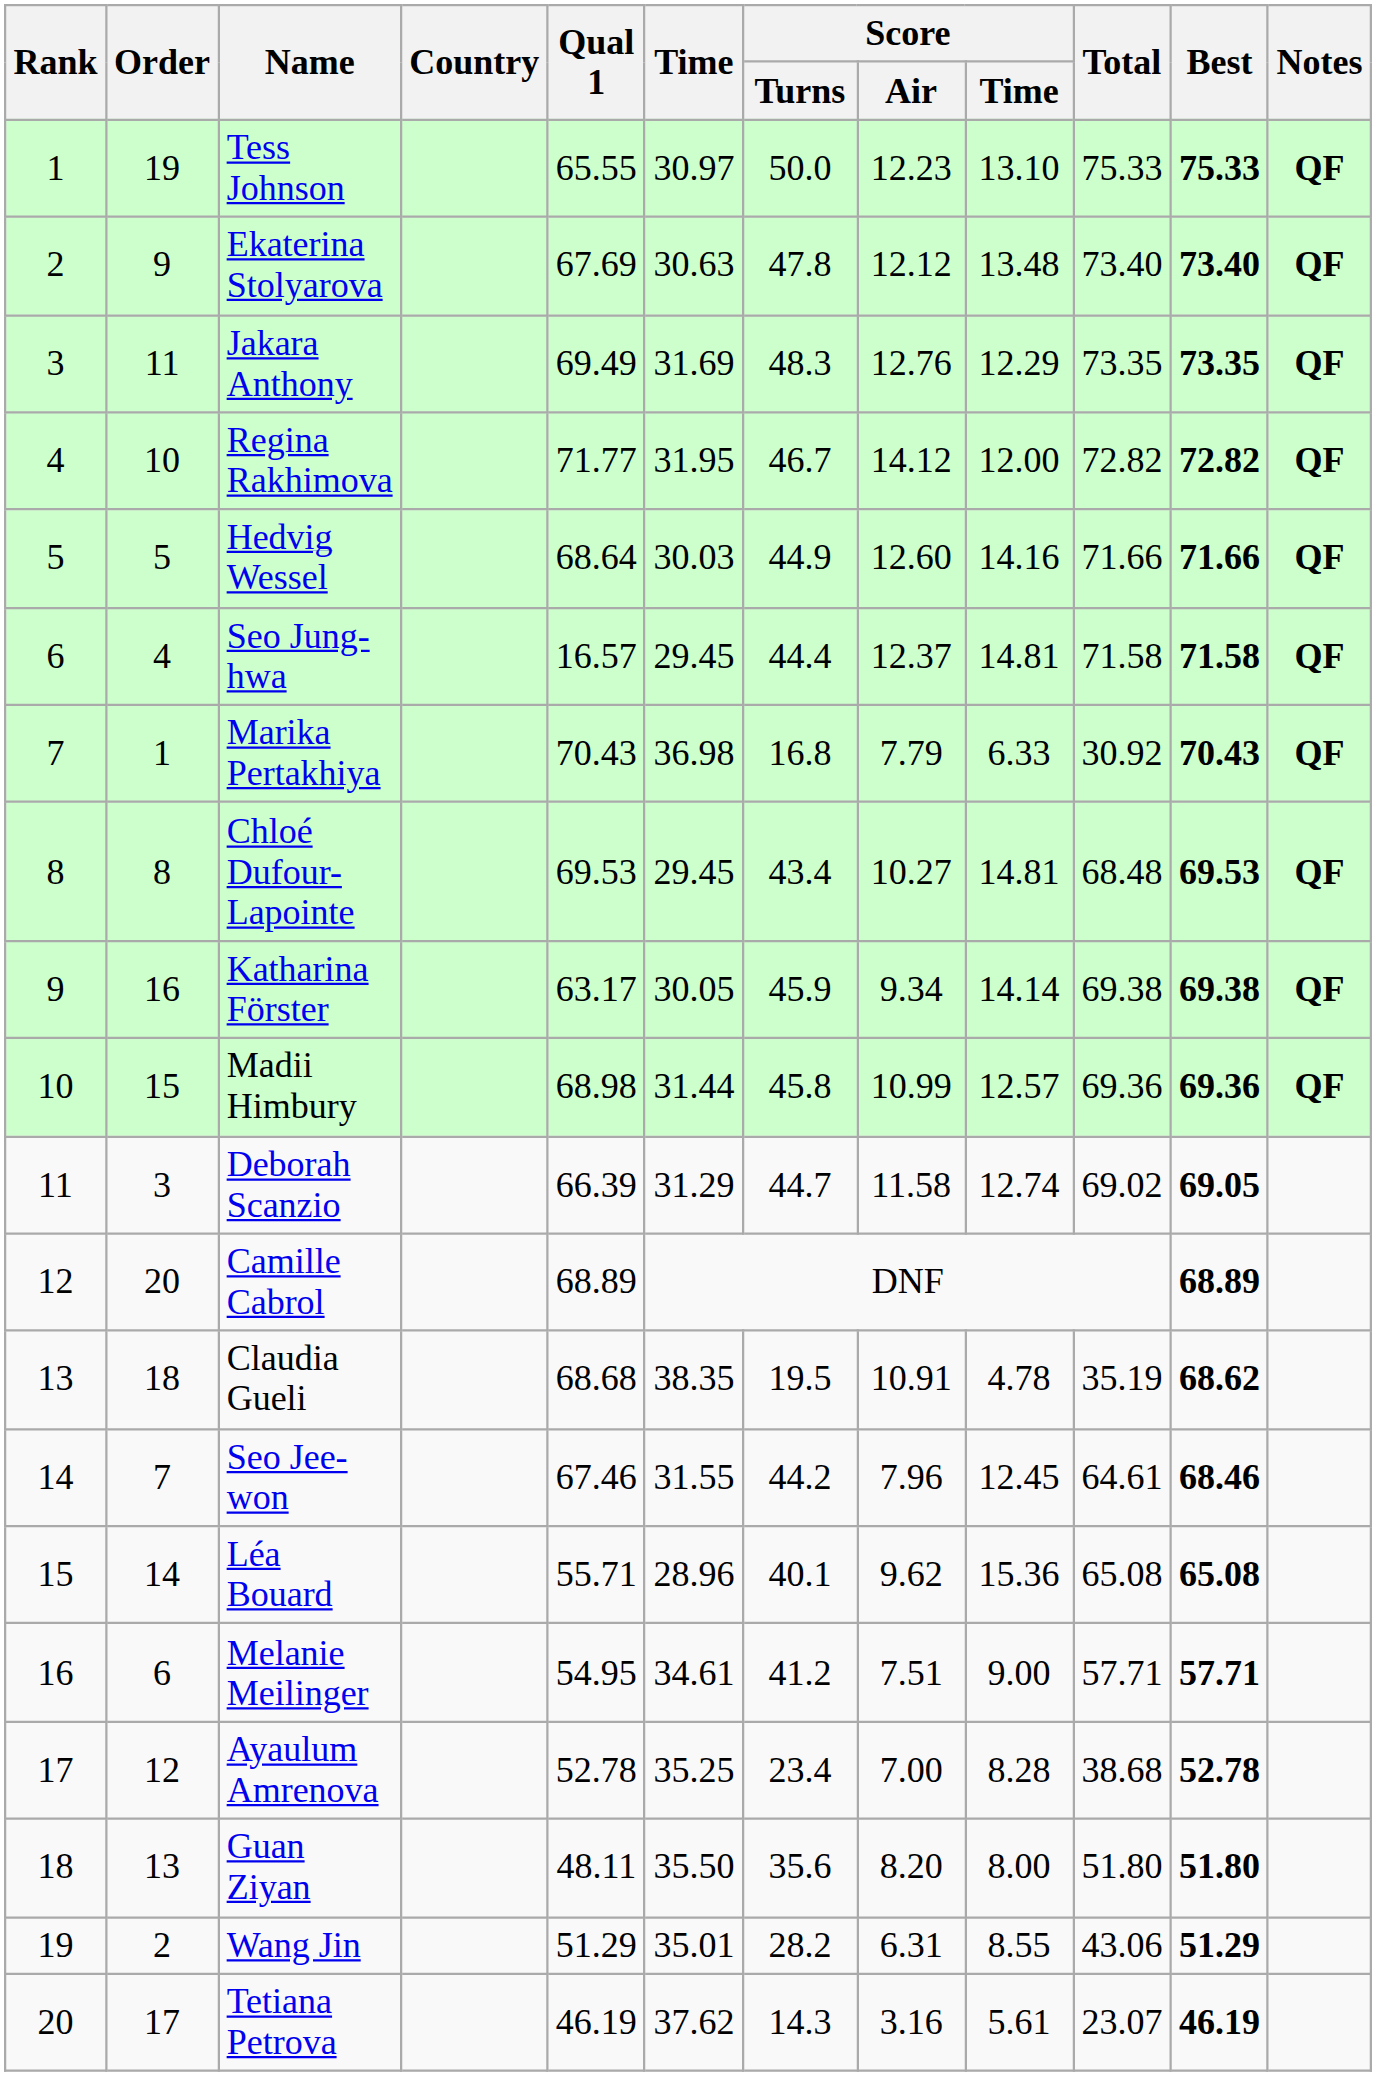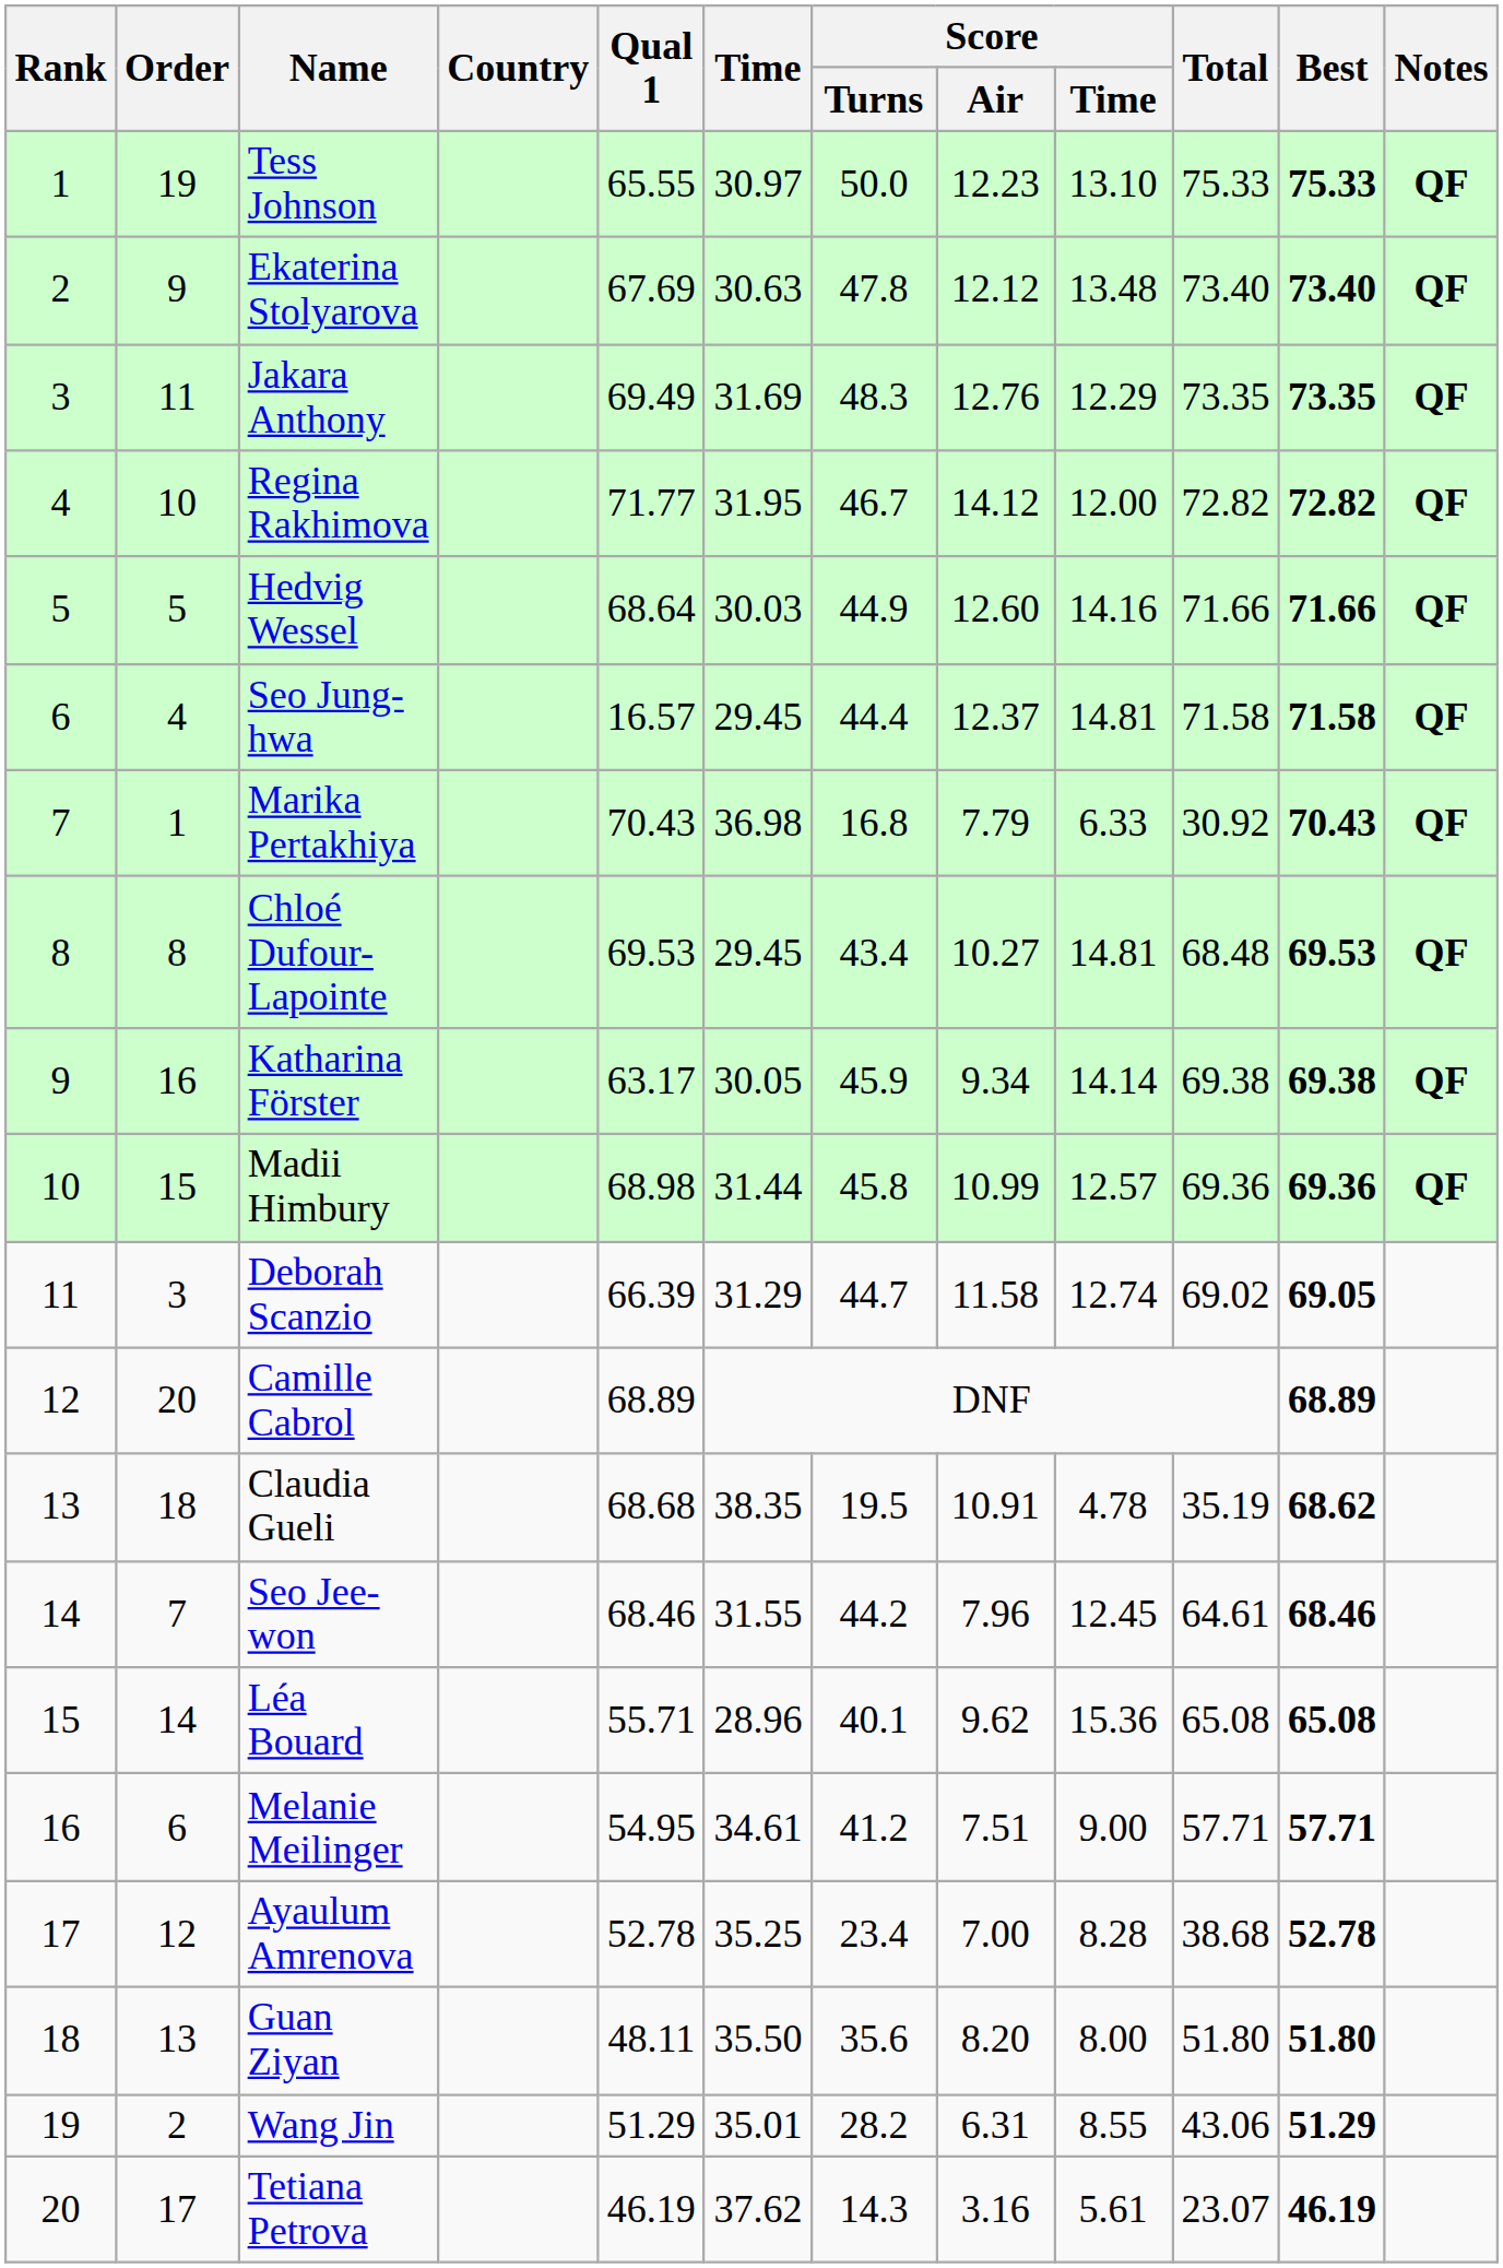 <table class="wikitable sortable" style="text-align:center">
 <tr>
 <th rowspan=2>Rank</th>
 <th rowspan=2>Order</th>
 <th rowspan=2>Name</th>
 <th rowspan=2>Country</th>
 <th rowspan=2>Qual 1</th>
 <th rowspan=2>Time</th>
 <th colspan=3>Score</th>
 <th rowspan=2>Total</th>
 <th rowspan=2>Best</th>
 <th rowspan=2>Notes</th>
 </tr>
 <tr>
 <th width=50>Turns</th>
 <th width=50>Air</th>
 <th width=50>Time</th>
 </tr>
 <tr bgcolor=#ccffcc>
 <td>1</td>
 <td>19</td>
 <td align=left><a href='#'>Tess Johnson</a></td>
 <td align=left></td>
 <td>65.55</td>
 <td>30.97</td>
 <td>50.0</td>
 <td>12.23</td>
 <td>13.10</td>
 <td>75.33</td>
 <td><strong>75.33</strong></td>
 <td><strong>QF</strong></td>
 </tr>
 <tr bgcolor=#ccffcc>
 <td>2</td>
 <td>9</td>
 <td align=left><a href='#'>Ekaterina Stolyarova</a></td>
 <td align=left></td>
 <td>67.69</td>
 <td>30.63</td>
 <td>47.8</td>
 <td>12.12</td>
 <td>13.48</td>
 <td>73.40</td>
 <td><strong>73.40</strong></td>
 <td><strong>QF</strong></td>
 </tr>
 <tr bgcolor=#ccffcc>
 <td>3</td>
 <td>11</td>
 <td align=left><a href='#'>Jakara Anthony</a></td>
 <td align=left></td>
 <td>69.49</td>
 <td>31.69</td>
 <td>48.3</td>
 <td>12.76</td>
 <td>12.29</td>
 <td>73.35</td>
 <td><strong>73.35</strong></td>
 <td><strong>QF</strong></td>
 </tr>
 <tr bgcolor=#ccffcc>
 <td>4</td>
 <td>10</td>
 <td align=left><a href='#'>Regina Rakhimova</a></td>
 <td align=left></td>
 <td>71.77</td>
 <td>31.95</td>
 <td>46.7</td>
 <td>14.12</td>
 <td>12.00</td>
 <td>72.82</td>
 <td><strong>72.82</strong></td>
 <td><strong>QF</strong></td>
 </tr>
 <tr bgcolor=#ccffcc>
 <td>5</td>
 <td>5</td>
 <td align=left><a href='#'>Hedvig Wessel</a></td>
 <td align=left></td>
 <td>68.64</td>
 <td>30.03</td>
 <td>44.9</td>
 <td>12.60</td>
 <td>14.16</td>
 <td>71.66</td>
 <td><strong>71.66</strong></td>
 <td><strong>QF</strong></td>
 </tr>
 <tr bgcolor=#ccffcc>
 <td>6</td>
 <td>4</td>
 <td align=left><a href='#'>Seo Jung-hwa</a></td>
 <td align=left></td>
 <td>16.57</td>
 <td>29.45</td>
 <td>44.4</td>
 <td>12.37</td>
 <td>14.81</td>
 <td>71.58</td>
 <td><strong>71.58</strong></td>
 <td><strong>QF</strong></td>
 </tr>
 <tr bgcolor=#ccffcc>
 <td>7</td>
 <td>1</td>
 <td align=left><a href='#'>Marika Pertakhiya</a></td>
 <td align=left></td>
 <td>70.43</td>
 <td>36.98</td>
 <td>16.8</td>
 <td>7.79</td>
 <td>6.33</td>
 <td>30.92</td>
 <td><strong>70.43</strong></td>
 <td><strong>QF</strong></td>
 </tr>
 <tr bgcolor=#ccffcc>
 <td>8</td>
 <td>8</td>
 <td align=left><a href='#'>Chloé Dufour-Lapointe</a></td>
 <td align=left></td>
 <td>69.53</td>
 <td>29.45</td>
 <td>43.4</td>
 <td>10.27</td>
 <td>14.81</td>
 <td>68.48</td>
 <td><strong>69.53</strong></td>
 <td><strong>QF</strong></td>
 </tr>
 <tr bgcolor=#ccffcc>
 <td>9</td>
 <td>16</td>
 <td align=left><a href='#'>Katharina Förster</a></td>
 <td align=left></td>
 <td>63.17</td>
 <td>30.05</td>
 <td>45.9</td>
 <td>9.34</td>
 <td>14.14</td>
 <td>69.38</td>
 <td><strong>69.38</strong></td>
 <td><strong>QF</strong></td>
 </tr>
 <tr bgcolor=#ccffcc>
 <td>10</td>
 <td>15</td>
 <td align=left>Madii Himbury</td>
 <td align=left></td>
 <td>68.98</td>
 <td>31.44</td>
 <td>45.8</td>
 <td>10.99</td>
 <td>12.57</td>
 <td>69.36</td>
 <td><strong>69.36</strong></td>
 <td><strong>QF</strong></td>
 </tr>
 <tr>
 <td>11</td>
 <td>3</td>
 <td align=left><a href='#'>Deborah Scanzio</a></td>
 <td align=left></td>
 <td>66.39</td>
 <td>31.29</td>
 <td>44.7</td>
 <td>11.58</td>
 <td>12.74</td>
 <td>69.02</td>
 <td><strong>69.05</strong></td>
 <td></td>
 </tr>
 <tr>
 <td>12</td>
 <td>20</td>
 <td align=left><a href='#'>Camille Cabrol</a></td>
 <td align=left></td>
 <td>68.89</td>
 <td colspan=5>DNF</td>
 <td><strong>68.89</strong></td>
 <td></td>
 </tr>
 <tr>
 <td>13</td>
 <td>18</td>
 <td align=left>Claudia Gueli</td>
 <td align=left></td>
 <td>68.68</td>
 <td>38.35</td>
 <td>19.5</td>
 <td>10.91</td>
 <td>4.78</td>
 <td>35.19</td>
 <td><strong>68.62</strong></td>
 <td></td>
 </tr>
 <tr>
 <td>14</td>
 <td>7</td>
 <td align=left><a href='#'>Seo Jee-won</a></td>
 <td align=left></td>
-<td>67.46</td>
+<td>68.46</td>
 <td>31.55</td>
 <td>44.2</td>
 <td>7.96</td>
 <td>12.45</td>
 <td>64.61</td>
 <td><strong>68.46</strong></td>
 <td></td>
 </tr>
 <tr>
 <td>15</td>
 <td>14</td>
 <td align=left><a href='#'>Léa Bouard</a></td>
 <td align=left></td>
 <td>55.71</td>
 <td>28.96</td>
 <td>40.1</td>
 <td>9.62</td>
 <td>15.36</td>
 <td>65.08</td>
 <td><strong>65.08</strong></td>
 <td></td>
 </tr>
 <tr>
 <td>16</td>
 <td>6</td>
 <td align=left><a href='#'>Melanie Meilinger</a></td>
 <td align=left></td>
 <td>54.95</td>
 <td>34.61</td>
 <td>41.2</td>
 <td>7.51</td>
 <td>9.00</td>
 <td>57.71</td>
 <td><strong>57.71</strong></td>
 <td></td>
 </tr>
 <tr>
 <td>17</td>
 <td>12</td>
 <td align=left><a href='#'>Ayaulum Amrenova</a></td>
 <td align=left></td>
 <td>52.78</td>
 <td>35.25</td>
 <td>23.4</td>
 <td>7.00</td>
 <td>8.28</td>
 <td>38.68</td>
 <td><strong>52.78</strong></td>
 <td></td>
 </tr>
 <tr>
 <td>18</td>
 <td>13</td>
 <td align=left><a href='#'>Guan Ziyan</a></td>
 <td align=left></td>
 <td>48.11</td>
 <td>35.50</td>
 <td>35.6</td>
 <td>8.20</td>
 <td>8.00</td>
 <td>51.80</td>
 <td><strong>51.80</strong></td>
 <td></td>
 </tr>
 <tr>
 <td>19</td>
 <td>2</td>
 <td align=left><a href='#'>Wang Jin</a></td>
 <td align=left></td>
 <td>51.29</td>
 <td>35.01</td>
 <td>28.2</td>
 <td>6.31</td>
 <td>8.55</td>
 <td>43.06</td>
 <td><strong>51.29</strong></td>
 <td></td>
 </tr>
 <tr>
 <td>20</td>
 <td>17</td>
 <td align=left><a href='#'>Tetiana Petrova</a></td>
 <td align=left></td>
 <td>46.19</td>
 <td>37.62</td>
 <td>14.3</td>
 <td>3.16</td>
 <td>5.61</td>
 <td>23.07</td>
 <td><strong>46.19</strong></td>
 <td></td>
 </tr>
 </table>
